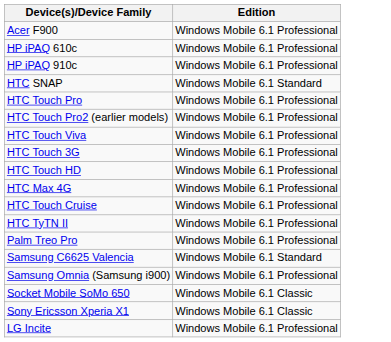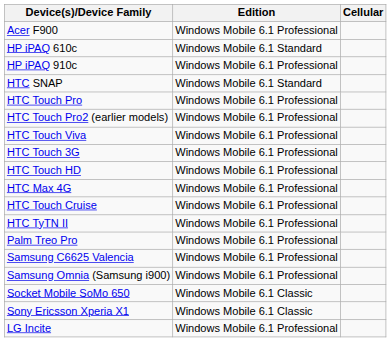 <table class="wikitable sortable">
 <tr>
 <th>Device(s)/Device Family</th>
 <th>Edition</th>
+<th>Cellular</th>
 </tr>
 <tr>
 <td><a href='#'>Acer</a> F900</td>
 <td>Windows Mobile 6.1 Professional</td>
+<td></td>
 </tr>
 <tr>
 <td><a href='#'>HP iPAQ</a> 610c</td>
-<td>Windows Mobile 6.1 Professional</td>
+<td>Windows Mobile 6.1 Standard</td>
+<td></td>
 </tr>
 <tr>
 <td><a href='#'>HP iPAQ</a> 910c</td>
 <td>Windows Mobile 6.1 Professional</td>
+<td></td>
 </tr>
 <tr>
 <td><a href='#'>HTC</a> SNAP</td>
 <td>Windows Mobile 6.1 Standard</td>
+<td></td>
 </tr>
 <tr>
 <td><a href='#'>HTC Touch Pro</a></td>
 <td>Windows Mobile 6.1 Professional</td>
+<td></td>
 </tr>
 <tr>
 <td><a href='#'>HTC Touch Pro2</a> (earlier models)</td>
 <td>Windows Mobile 6.1 Professional</td>
+<td></td>
 </tr>
 <tr>
 <td><a href='#'>HTC Touch Viva</a></td>
 <td>Windows Mobile 6.1 Professional</td>
+<td></td>
 </tr>
 <tr>
 <td><a href='#'>HTC Touch 3G</a></td>
 <td>Windows Mobile 6.1 Professional</td>
+<td></td>
 </tr>
 <tr>
 <td><a href='#'>HTC Touch HD</a></td>
 <td>Windows Mobile 6.1 Professional</td>
+<td></td>
 </tr>
 <tr>
 <td><a href='#'>HTC Max 4G</a></td>
 <td>Windows Mobile 6.1 Professional</td>
+<td></td>
 </tr>
 <tr>
 <td><a href='#'>HTC Touch Cruise</a></td>
 <td>Windows Mobile 6.1 Professional</td>
+<td></td>
 </tr>
 <tr>
 <td><a href='#'>HTC TyTN II</a></td>
 <td>Windows Mobile 6.1 Professional</td>
+<td></td>
 </tr>
 <tr>
 <td><a href='#'>Palm Treo Pro</a></td>
 <td>Windows Mobile 6.1 Professional</td>
+<td></td>
 </tr>
 <tr>
 <td><a href='#'>Samsung C6625 Valencia</a></td>
-<td>Windows Mobile 6.1 Standard</td>
+<td>Windows Mobile 6.1 Professional</td>
+<td></td>
 </tr>
 <tr>
 <td><a href='#'>Samsung Omnia</a> (Samsung i900)</td>
 <td>Windows Mobile 6.1 Professional</td>
+<td></td>
 </tr>
 <tr>
 <td><a href='#'>Socket Mobile SoMo 650</a></td>
 <td>Windows Mobile 6.1 Classic</td>
+<td></td>
 </tr>
 <tr>
 <td><a href='#'>Sony Ericsson Xperia X1</a></td>
 <td>Windows Mobile 6.1 Classic</td>
+<td></td>
 </tr>
 <tr>
 <td><a href='#'>LG Incite</a></td>
 <td>Windows Mobile 6.1 Professional</td>
+<td></td>
 </tr>
 </table>
